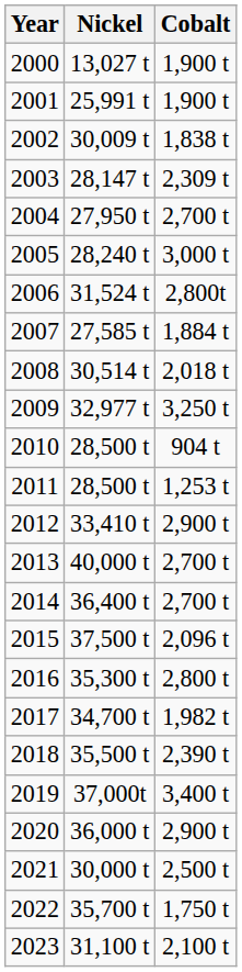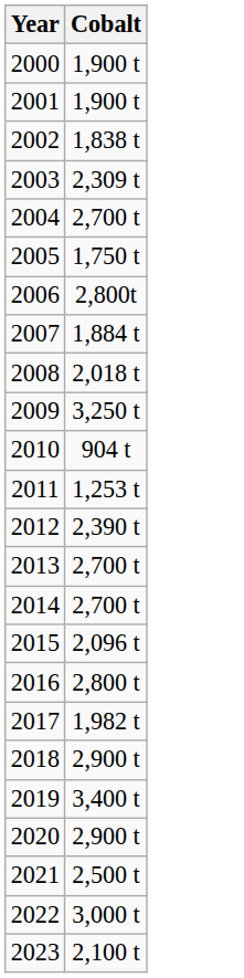 <table class="wikitable">
 <tr align="center" bgcolor="#C0C0C0">
 <th>Year</th>
-<th>Nickel</th>
 <th>Cobalt</th>
 </tr>
 <tr align="center">
 <td>2000</td>
-<td>13,027 t</td>
 <td>1,900 t</td>
 </tr>
 <tr align="center">
 <td>2001</td>
-<td>25,991 t</td>
 <td>1,900 t</td>
 </tr>
 <tr align="center">
 <td>2002</td>
-<td>30,009 t</td>
 <td>1,838 t</td>
 </tr>
 <tr align="center">
 <td>2003</td>
-<td>28,147 t</td>
 <td>2,309 t</td>
 </tr>
 <tr align="center">
 <td>2004</td>
-<td>27,950 t</td>
 <td>2,700 t</td>
 </tr>
 <tr align="center">
 <td>2005</td>
-<td>28,240 t</td>
-<td>3,000 t</td>
+<td>1,750 t</td>
 </tr>
 <tr align="center">
 <td>2006</td>
-<td>31,524 t</td>
 <td>2,800t</td>
 </tr>
 <tr align="center">
 <td>2007</td>
-<td>27,585 t</td>
 <td>1,884 t</td>
 </tr>
 <tr align="center">
 <td>2008</td>
-<td>30,514 t</td>
 <td>2,018 t</td>
 </tr>
 <tr align="center">
 <td>2009</td>
-<td>32,977 t</td>
 <td>3,250 t</td>
 </tr>
 <tr align="center">
 <td>2010</td>
-<td>28,500 t</td>
 <td>904 t</td>
 </tr>
 <tr align="center">
 <td>2011</td>
-<td>28,500 t</td>
 <td>1,253 t</td>
 </tr>
 <tr align="center">
 <td>2012</td>
-<td>33,410 t</td>
-<td>2,900 t</td>
+<td>2,390 t</td>
 </tr>
 <tr align="center">
 <td>2013</td>
-<td>40,000 t</td>
 <td>2,700 t</td>
 </tr>
 <tr align="center">
 <td>2014</td>
-<td>36,400 t</td>
 <td>2,700 t</td>
 </tr>
 <tr align="center">
 <td>2015</td>
-<td>37,500 t</td>
 <td>2,096 t</td>
 </tr>
 <tr align="center">
 <td>2016</td>
-<td>35,300 t</td>
 <td>2,800 t</td>
 </tr>
 <tr align="center">
 <td>2017</td>
-<td>34,700 t</td>
 <td>1,982 t</td>
 </tr>
 <tr align="center">
 <td>2018</td>
-<td>35,500 t</td>
-<td>2,390 t</td>
+<td>2,900 t</td>
 </tr>
 <tr align="center">
 <td>2019</td>
-<td>37,000t</td>
 <td>3,400 t</td>
 </tr>
 <tr align="center">
 <td>2020</td>
-<td>36,000 t</td>
 <td>2,900 t</td>
 </tr>
 <tr align="center">
 <td>2021</td>
-<td>30,000 t</td>
 <td>2,500 t</td>
 </tr>
 <tr align="center">
 <td>2022</td>
-<td>35,700 t</td>
-<td>1,750 t</td>
+<td>3,000 t</td>
 </tr>
 <tr align="center">
 <td>2023</td>
-<td>31,100 t</td>
 <td>2,100 t</td>
 </tr>
 </table>
